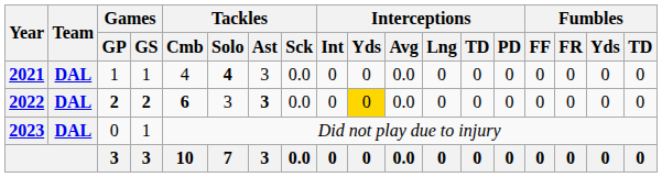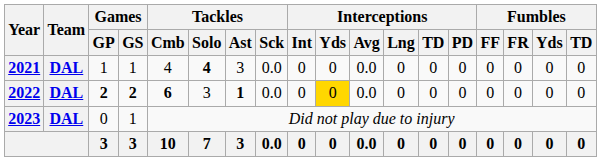 <table class="wikitable" style="text-align: center;">
 <tr>
 <th rowspan="2">Year</th>
 <th rowspan="2">Team</th>
 <th colspan="2">Games</th>
 <th colspan="4">Tackles</th>
 <th colspan="6">Interceptions</th>
 <th colspan="4">Fumbles</th>
 </tr>
 <tr>
 <th>GP</th>
 <th>GS</th>
 <th>Cmb</th>
 <th>Solo</th>
 <th>Ast</th>
 <th>Sck</th>
 <th>Int</th>
 <th>Yds</th>
 <th>Avg</th>
 <th>Lng</th>
 <th>TD</th>
 <th>PD</th>
 <th>FF</th>
 <th>FR</th>
 <th>Yds</th>
 <th>TD</th>
 </tr>
 <tr>
 <th><a href='#'>2021</a></th>
 <th><a href='#'>DAL</a></th>
 <td>1</td>
 <td>1</td>
 <td>4</td>
 <td><strong>4</strong></td>
 <td>3</td>
 <td>0.0</td>
 <td>0</td>
 <td>0</td>
 <td>0.0</td>
 <td>0</td>
 <td>0</td>
 <td>0</td>
 <td>0</td>
 <td>0</td>
 <td>0</td>
 <td>0</td>
 </tr>
 <tr>
 <th><a href='#'>2022</a></th>
 <th><a href='#'>DAL</a></th>
 <td><strong>2</strong></td>
 <td><strong>2</strong></td>
 <td><strong>6</strong></td>
 <td>3</td>
-<td><strong>3</strong></td>
+<td><strong>1</strong></td>
 <td>0.0</td>
 <td>0</td>
 <td style="background: gold;">0</td>
 <td>0.0</td>
 <td>0</td>
 <td>0</td>
 <td>0</td>
 <td>0</td>
 <td>0</td>
 <td>0</td>
 <td>0</td>
 </tr>
 <tr>
 <th><a href='#'>2023</a></th>
 <th><a href='#'>DAL</a></th>
 <td>0</td>
 <td>1</td>
 <td colspan="14"><em>Did not play due to injury</em></td>
 </tr>
 <tr>
 <th colspan="2"></th>
 <th>3</th>
 <th>3</th>
 <th>10</th>
 <th>7</th>
 <th>3</th>
 <th>0.0</th>
 <th>0</th>
 <th>0</th>
 <th>0.0</th>
 <th>0</th>
 <th>0</th>
 <th>0</th>
 <th>0</th>
 <th>0</th>
 <th>0</th>
 <th>0</th>
 </tr>
 </table>
